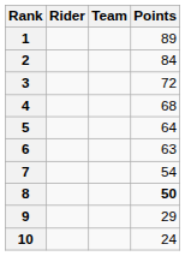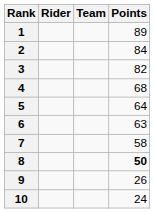 <table class="wikitable">
 <tr>
 <th scope="col">Rank</th>
 <th scope="col">Rider</th>
 <th scope="col">Team</th>
 <th scope="col">Points</th>
 </tr>
 <tr>
 <th scope="row">1</th>
 <td> </td>
 <td></td>
 <td style="text-align:right;">89</td>
 </tr>
 <tr>
 <th scope="row">2</th>
 <td></td>
 <td></td>
 <td style="text-align:right;">84</td>
 </tr>
 <tr>
 <th scope="row">3</th>
 <td>  </td>
 <td></td>
-<td style="text-align:right;">72</td>
+<td style="text-align:right;">82</td>
 </tr>
 <tr>
 <th scope="row">4</th>
 <td> </td>
 <td></td>
 <td style="text-align:right;">68</td>
 </tr>
 <tr>
 <th scope="row">5</th>
 <td> </td>
 <td></td>
 <td style="text-align:right;">64</td>
 </tr>
 <tr>
 <th scope="row">6</th>
 <td></td>
 <td></td>
 <td style="text-align:right;">63</td>
 </tr>
 <tr>
 <th scope="row">7</th>
 <td></td>
 <td></td>
-<td style="text-align:right;">54</td>
+<td style="text-align:right;">58</td>
 </tr>
 <tr>
 <th scope="row">8</th>
 <td></td>
 <td></td>
 <td style="text-align:right;"><strong>50</strong></td>
 </tr>
 <tr>
 <th scope="row">9</th>
 <td></td>
 <td></td>
-<td style="text-align:right;">29</td>
+<td style="text-align:right;">26</td>
 </tr>
 <tr>
 <th scope="row">10</th>
 <td></td>
 <td></td>
 <td style="text-align:right;">24</td>
 </tr>
 </table>
